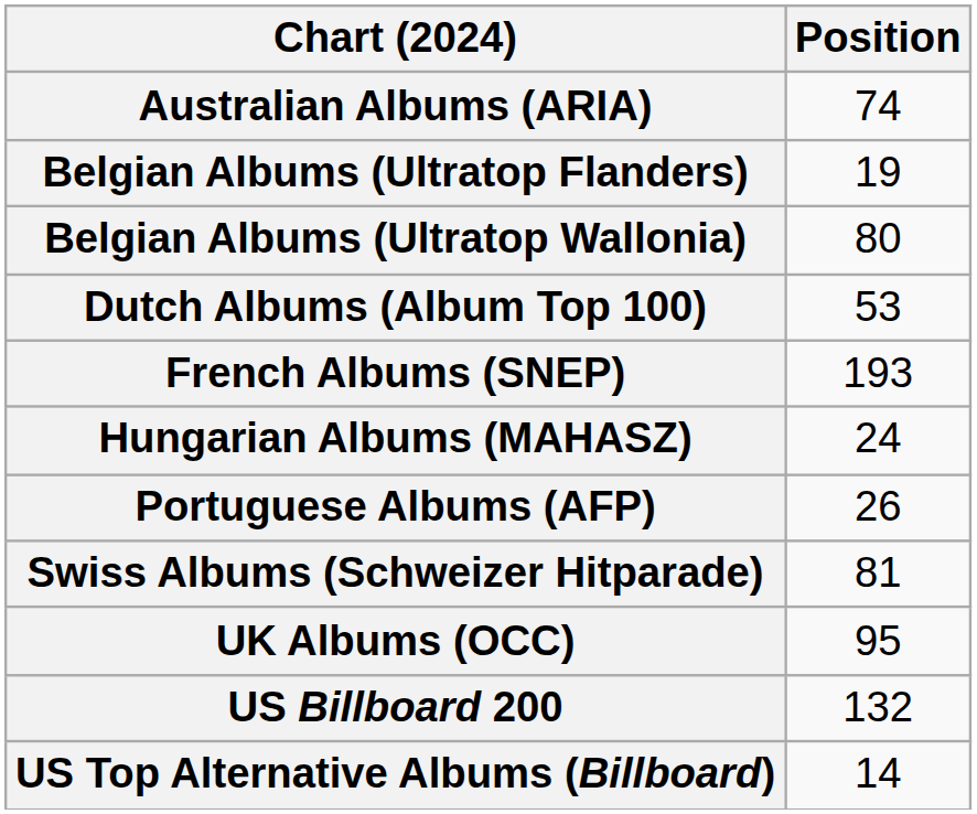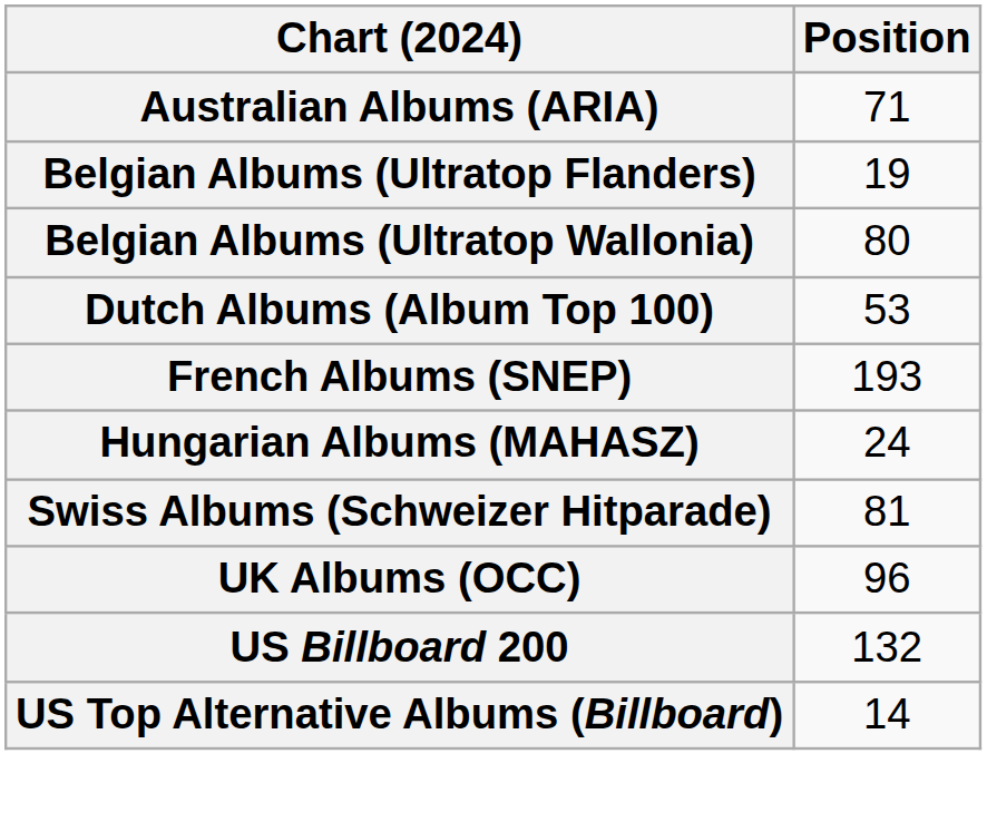 <table class="wikitable sortable plainrowheaders" style="text-align:center">
 <tr>
 <th scope="col">Chart (2024)</th>
 <th scope="col">Position</th>
 </tr>
 <tr>
 <th scope="row">Australian Albums (ARIA)</th>
-<td>74</td>
+<td>71</td>
 </tr>
 <tr>
 <th scope="row">Belgian Albums (Ultratop Flanders)</th>
 <td>19</td>
 </tr>
 <tr>
 <th scope="row">Belgian Albums (Ultratop Wallonia)</th>
 <td>80</td>
 </tr>
 <tr>
 <th scope="row">Dutch Albums (Album Top 100)</th>
 <td>53</td>
 </tr>
 <tr>
 <th scope="row">French Albums (SNEP)</th>
 <td>193</td>
 </tr>
 <tr>
 <th scope="row">Hungarian Albums (MAHASZ)</th>
 <td>24</td>
 </tr>
 <tr>
-<th scope="row">Portuguese Albums (AFP)</th>
-<td>26</td>
-</tr>
-<tr>
 <th scope="row">Swiss Albums (Schweizer Hitparade)</th>
 <td>81</td>
 </tr>
 <tr>
 <th scope="row">UK Albums (OCC)</th>
-<td>95</td>
+<td>96</td>
 </tr>
 <tr>
 <th scope="row">US <em>Billboard</em> 200</th>
 <td>132</td>
 </tr>
 <tr>
 <th scope="row">US Top Alternative Albums (<em>Billboard</em>)</th>
 <td>14</td>
 </tr>
 </table>
